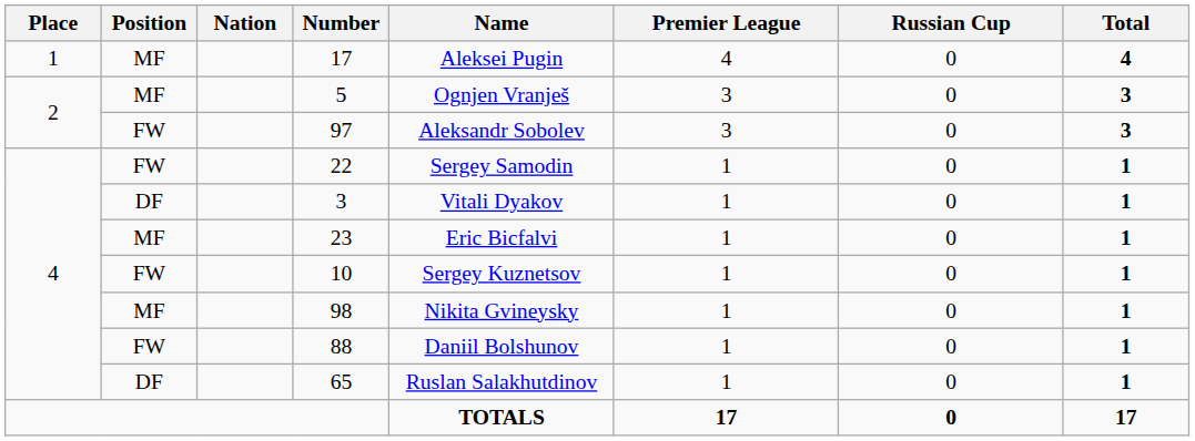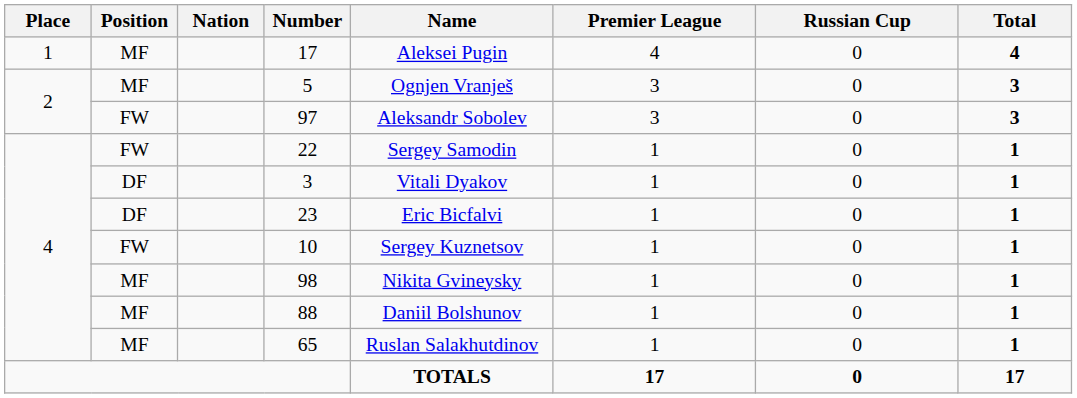 <table class="wikitable" style="font-size: 95%; text-align: center;">
 <tr>
 <th width=60>Place</th>
 <th width=60>Position</th>
 <th width=60>Nation</th>
 <th width=60>Number</th>
 <th width=150>Name</th>
 <th width=150>Premier League</th>
 <th width=150>Russian Cup</th>
 <th width=80><strong>Total</strong></th>
 </tr>
 <tr>
 <td>1</td>
 <td>MF</td>
 <td></td>
 <td>17</td>
 <td><a href='#'>Aleksei Pugin</a></td>
 <td>4</td>
 <td>0</td>
 <td><strong>4</strong></td>
 </tr>
 <tr>
 <td rowspan="2">2</td>
 <td>MF</td>
 <td></td>
 <td>5</td>
 <td><a href='#'>Ognjen Vranješ</a></td>
 <td>3</td>
 <td>0</td>
 <td><strong>3</strong></td>
 </tr>
 <tr>
 <td>FW</td>
 <td></td>
 <td>97</td>
 <td><a href='#'>Aleksandr Sobolev</a></td>
 <td>3</td>
 <td>0</td>
 <td><strong>3</strong></td>
 </tr>
 <tr>
 <td rowspan="7">4</td>
 <td>FW</td>
 <td></td>
 <td>22</td>
 <td><a href='#'>Sergey Samodin</a></td>
 <td>1</td>
 <td>0</td>
 <td><strong>1</strong></td>
 </tr>
 <tr>
 <td>DF</td>
 <td></td>
 <td>3</td>
 <td><a href='#'>Vitali Dyakov</a></td>
 <td>1</td>
 <td>0</td>
 <td><strong>1</strong></td>
 </tr>
 <tr>
-<td>MF</td>
+<td>DF</td>
 <td></td>
 <td>23</td>
 <td><a href='#'>Eric Bicfalvi</a></td>
 <td>1</td>
 <td>0</td>
 <td><strong>1</strong></td>
 </tr>
 <tr>
 <td>FW</td>
 <td></td>
 <td>10</td>
 <td><a href='#'>Sergey Kuznetsov</a></td>
 <td>1</td>
 <td>0</td>
 <td><strong>1</strong></td>
 </tr>
 <tr>
 <td>MF</td>
 <td></td>
 <td>98</td>
 <td><a href='#'>Nikita Gvineysky</a></td>
 <td>1</td>
 <td>0</td>
 <td><strong>1</strong></td>
 </tr>
 <tr>
-<td>FW</td>
+<td>MF</td>
 <td></td>
 <td>88</td>
 <td><a href='#'>Daniil Bolshunov</a></td>
 <td>1</td>
 <td>0</td>
 <td><strong>1</strong></td>
 </tr>
 <tr>
-<td>DF</td>
+<td>MF</td>
 <td></td>
 <td>65</td>
 <td><a href='#'>Ruslan Salakhutdinov</a></td>
 <td>1</td>
 <td>0</td>
 <td><strong>1</strong></td>
 </tr>
 <tr>
 <td colspan="4"></td>
 <td><strong>TOTALS</strong></td>
 <td><strong>17</strong></td>
 <td><strong>0</strong></td>
 <td><strong>17</strong></td>
 </tr>
 </table>
